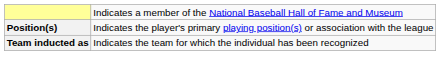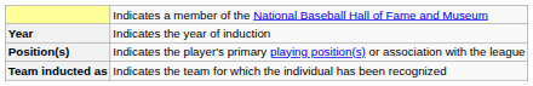 <table class="wikitable" style="font-size:85%">
 <tr>
 <th scope="row" style="text-align:left; background:#FFFF99"></th>
 <td>Indicates a member of the <a href='#'>National Baseball Hall of Fame and Museum</a></td>
+</tr>
+<tr>
+<th scope="row" style="text-align:left">Year</th>
+<td>Indicates the year of induction</td>
 </tr>
 <tr>
 <th scope="row" style="text-align:left">Position(s)</th>
 <td>Indicates the player's primary <a href='#'>playing position(s)</a> or association with the league</td>
 </tr>
 <tr>
 <th scope="row" style="text-align:left">Team inducted as</th>
 <td>Indicates the team for which the individual has been recognized</td>
 </tr>
 </table>
